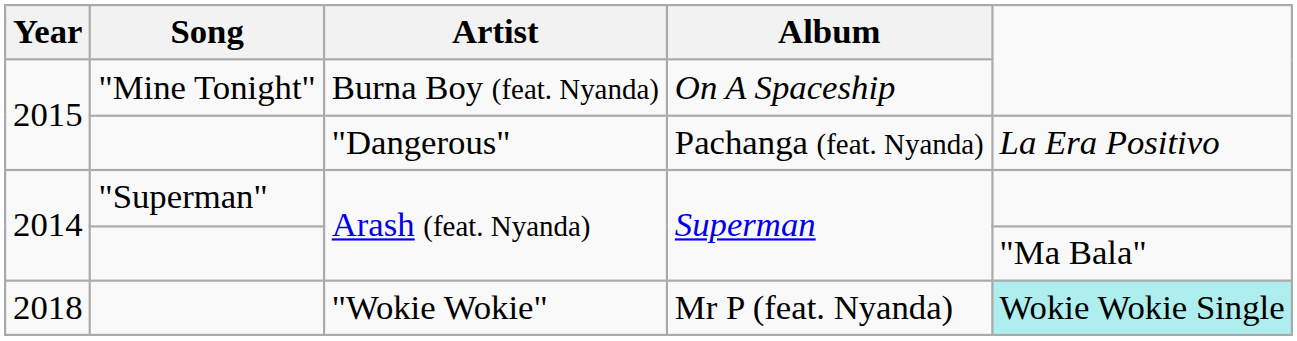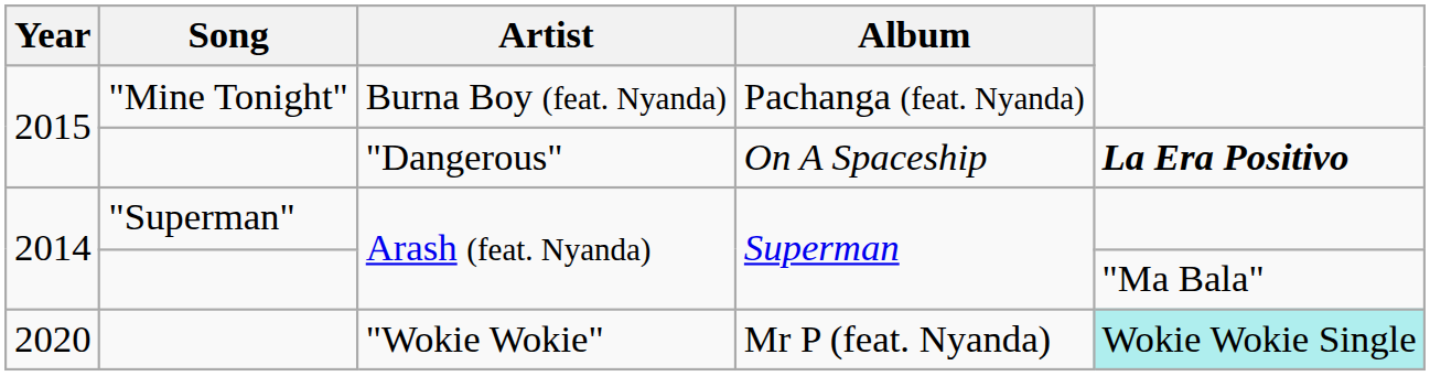 <table class="wikitable">
 <tr>
 <th>Year</th>
 <th>Song</th>
 <th>Artist</th>
 <th>Album</th>
 </tr>
 <tr>
 <td rowspan=2>2015</td>
 <td>"Mine Tonight"</td>
 <td>Burna Boy <small>(feat. Nyanda)</small></td>
-<td><em>On A Spaceship </em></td>
+<td>Pachanga <small>(feat. Nyanda)</small></td>
 </tr>
 <tr>
 <td></td>
 <td>"Dangerous"</td>
-<td>Pachanga <small>(feat. Nyanda)</small></td>
-<td><em>La Era Positivo </em></td>
+<td><em>On A Spaceship </em></td>
+<td><strong><em>La Era Positivo </em></strong></td>
 </tr>
 <tr>
 <td rowspan=2>2014</td>
 <td>"Superman"</td>
 <td rowspan=2><a href='#'>Arash</a> <small>(feat. Nyanda)</small></td>
 <td rowspan=2><em><a href='#'>Superman</a></em></td>
 </tr>
 <tr>
 <td></td>
 <td>"Ma Bala"</td>
 </tr>
 <tr>
-<td>2018</td>
+<td>2020</td>
 <td></td>
 <td>"Wokie Wokie"</td>
 <td>Mr P (feat. Nyanda)</td>
 <td style="background: paleturquoise;">Wokie Wokie Single</td>
 </tr>
 </table>
